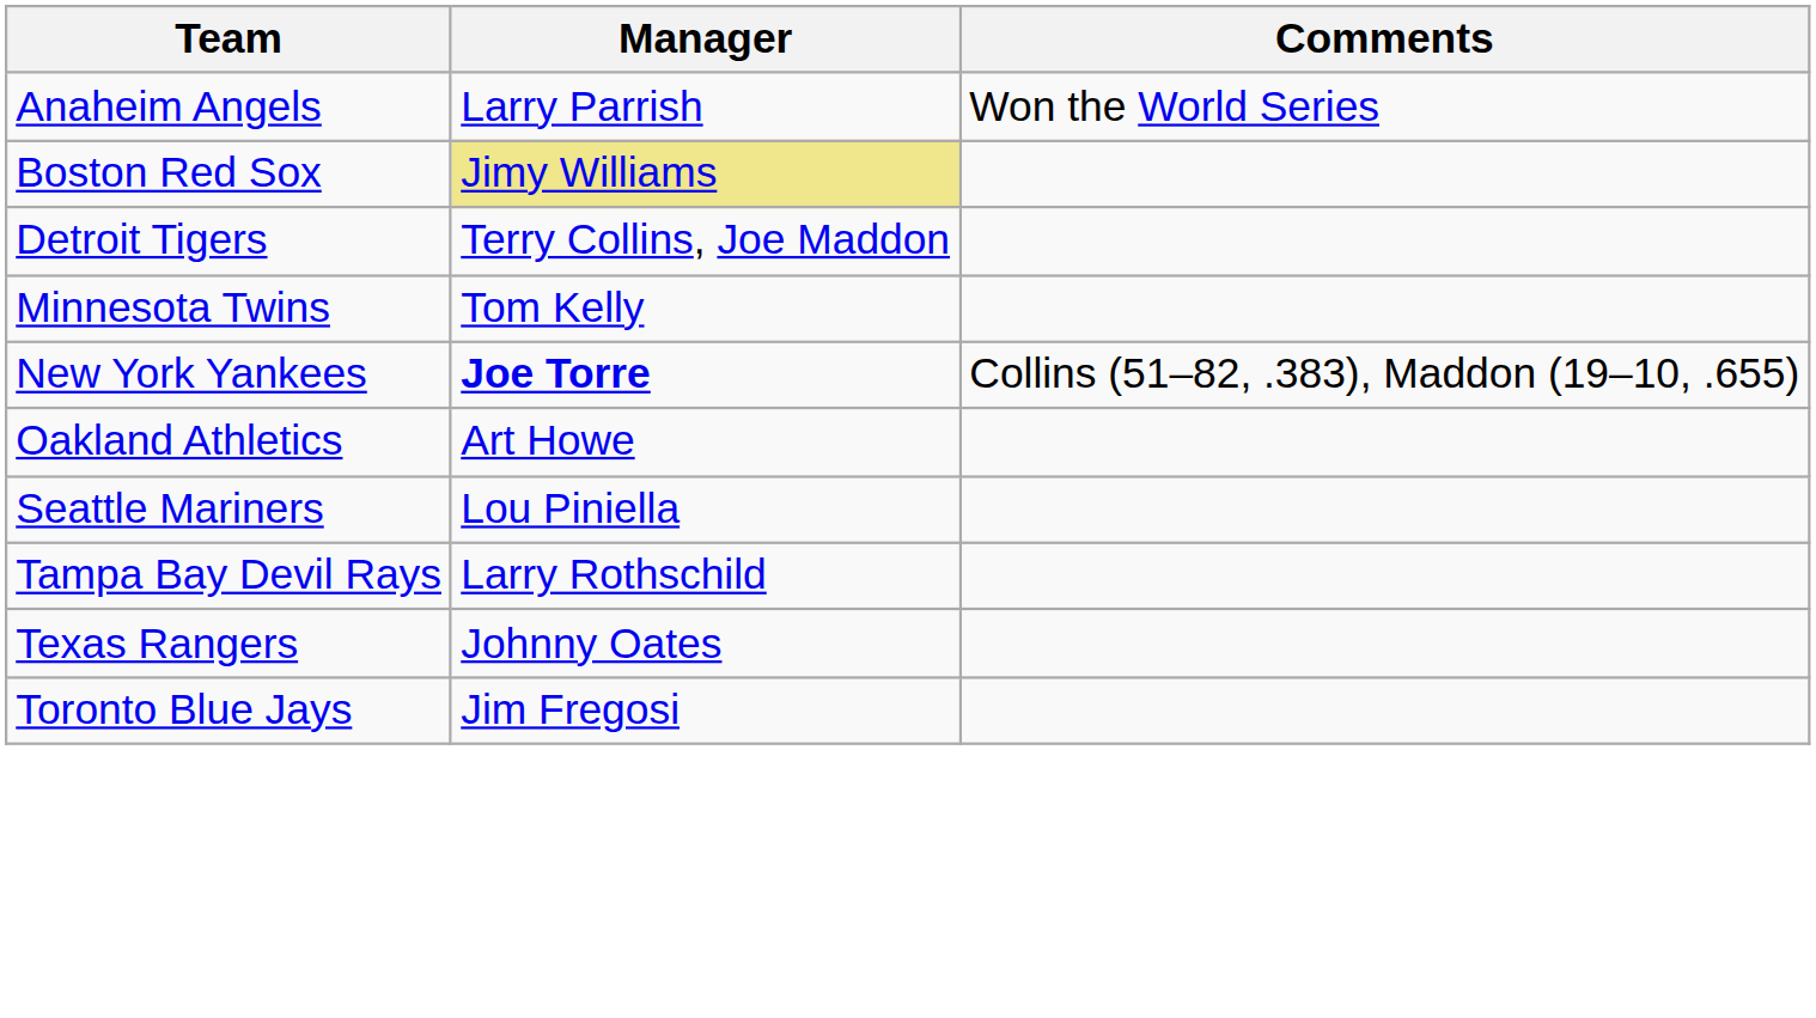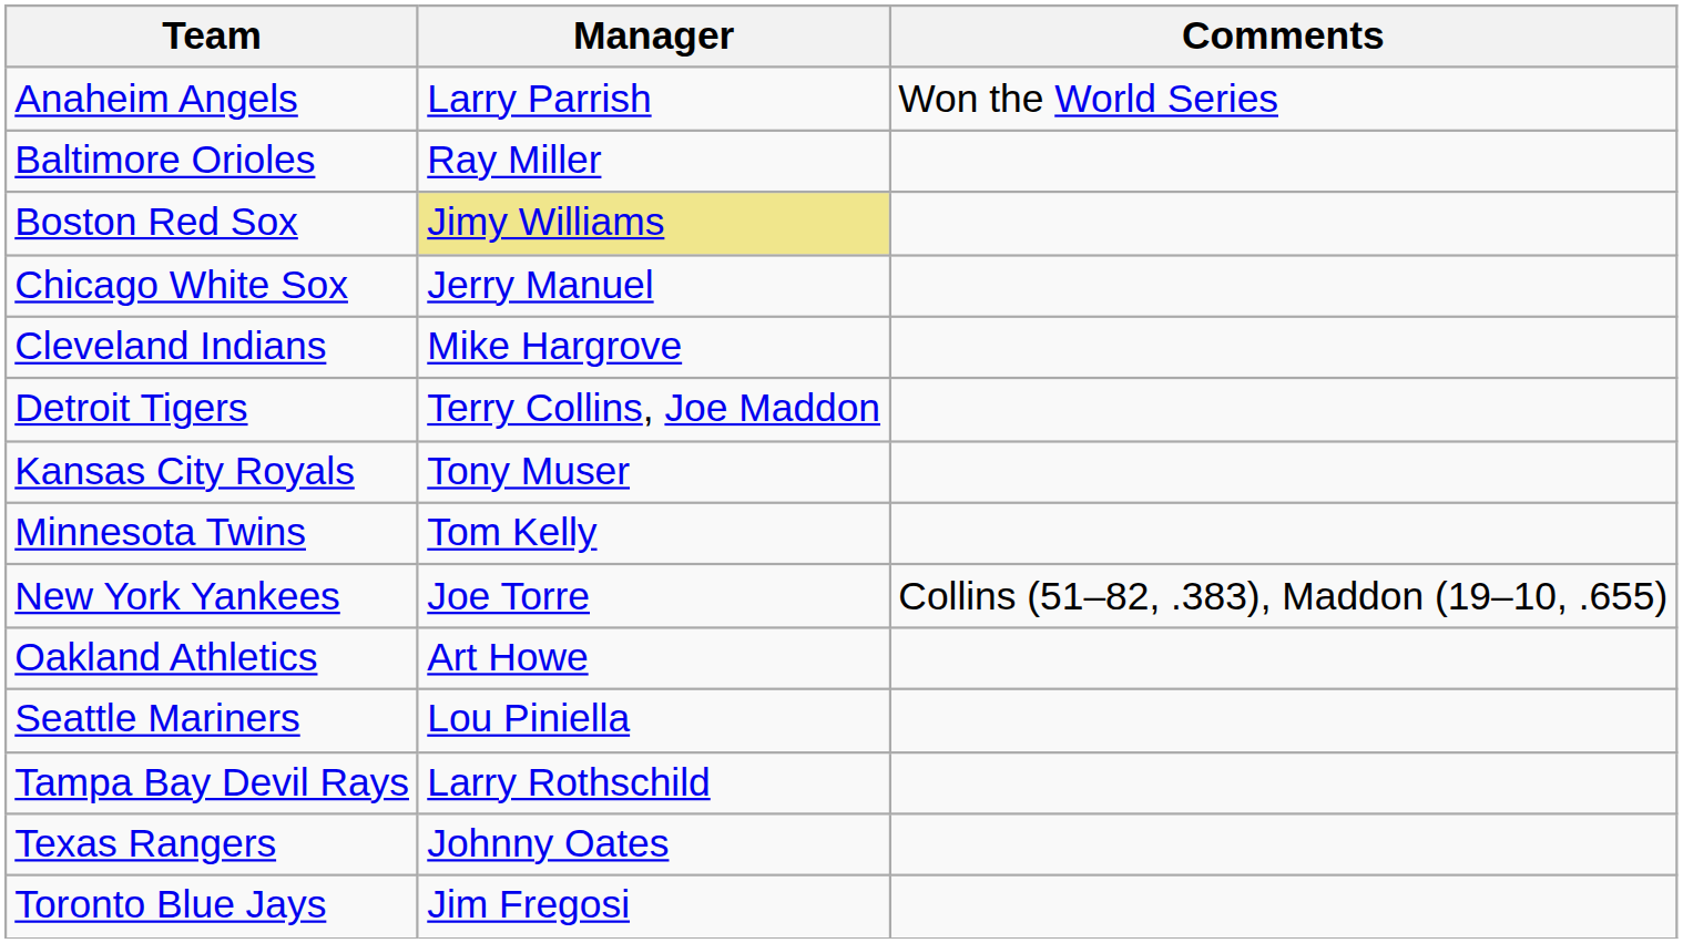 <table class="wikitable">
 <tr>
 <th>Team</th>
 <th>Manager</th>
 <th>Comments</th>
 </tr>
 <tr>
 <td><a href='#'>Anaheim Angels</a></td>
 <td><a href='#'>Larry Parrish</a></td>
 <td>Won the <a href='#'>World Series</a></td>
 </tr>
 <tr>
+<td><a href='#'>Baltimore Orioles</a></td>
+<td><a href='#'>Ray Miller</a></td>
+<td></td>
+</tr>
+<tr>
 <td><a href='#'>Boston Red Sox</a></td>
 <td style="background: khaki;"><a href='#'>Jimy Williams</a></td>
 <td></td>
 </tr>
 <tr>
+<td><a href='#'>Chicago White Sox</a></td>
+<td><a href='#'>Jerry Manuel</a></td>
+<td></td>
+</tr>
+<tr>
+<td><a href='#'>Cleveland Indians</a></td>
+<td><a href='#'>Mike Hargrove</a></td>
+<td></td>
+</tr>
+<tr>
 <td><a href='#'>Detroit Tigers</a></td>
 <td><a href='#'>Terry Collins</a>, <a href='#'>Joe Maddon</a></td>
+<td></td>
+</tr>
+<tr>
+<td><a href='#'>Kansas City Royals</a></td>
+<td><a href='#'>Tony Muser</a></td>
 <td></td>
 </tr>
 <tr>
 <td><a href='#'>Minnesota Twins</a></td>
 <td><a href='#'>Tom Kelly</a></td>
 <td></td>
 </tr>
 <tr>
 <td><a href='#'>New York Yankees</a></td>
-<td><strong><a href='#'>Joe Torre</a></strong></td>
+<td><a href='#'>Joe Torre</a></td>
 <td>Collins (51–82, .383), Maddon (19–10, .655)</td>
 </tr>
 <tr>
 <td><a href='#'>Oakland Athletics</a></td>
 <td><a href='#'>Art Howe</a></td>
 <td></td>
 </tr>
 <tr>
 <td><a href='#'>Seattle Mariners</a></td>
 <td><a href='#'>Lou Piniella</a></td>
 <td></td>
 </tr>
 <tr>
 <td><a href='#'>Tampa Bay Devil Rays</a></td>
 <td><a href='#'>Larry Rothschild</a></td>
 <td></td>
 </tr>
 <tr>
 <td><a href='#'>Texas Rangers</a></td>
 <td><a href='#'>Johnny Oates</a></td>
 <td></td>
 </tr>
 <tr>
 <td><a href='#'>Toronto Blue Jays</a></td>
 <td><a href='#'>Jim Fregosi</a></td>
 <td></td>
 </tr>
 </table>
